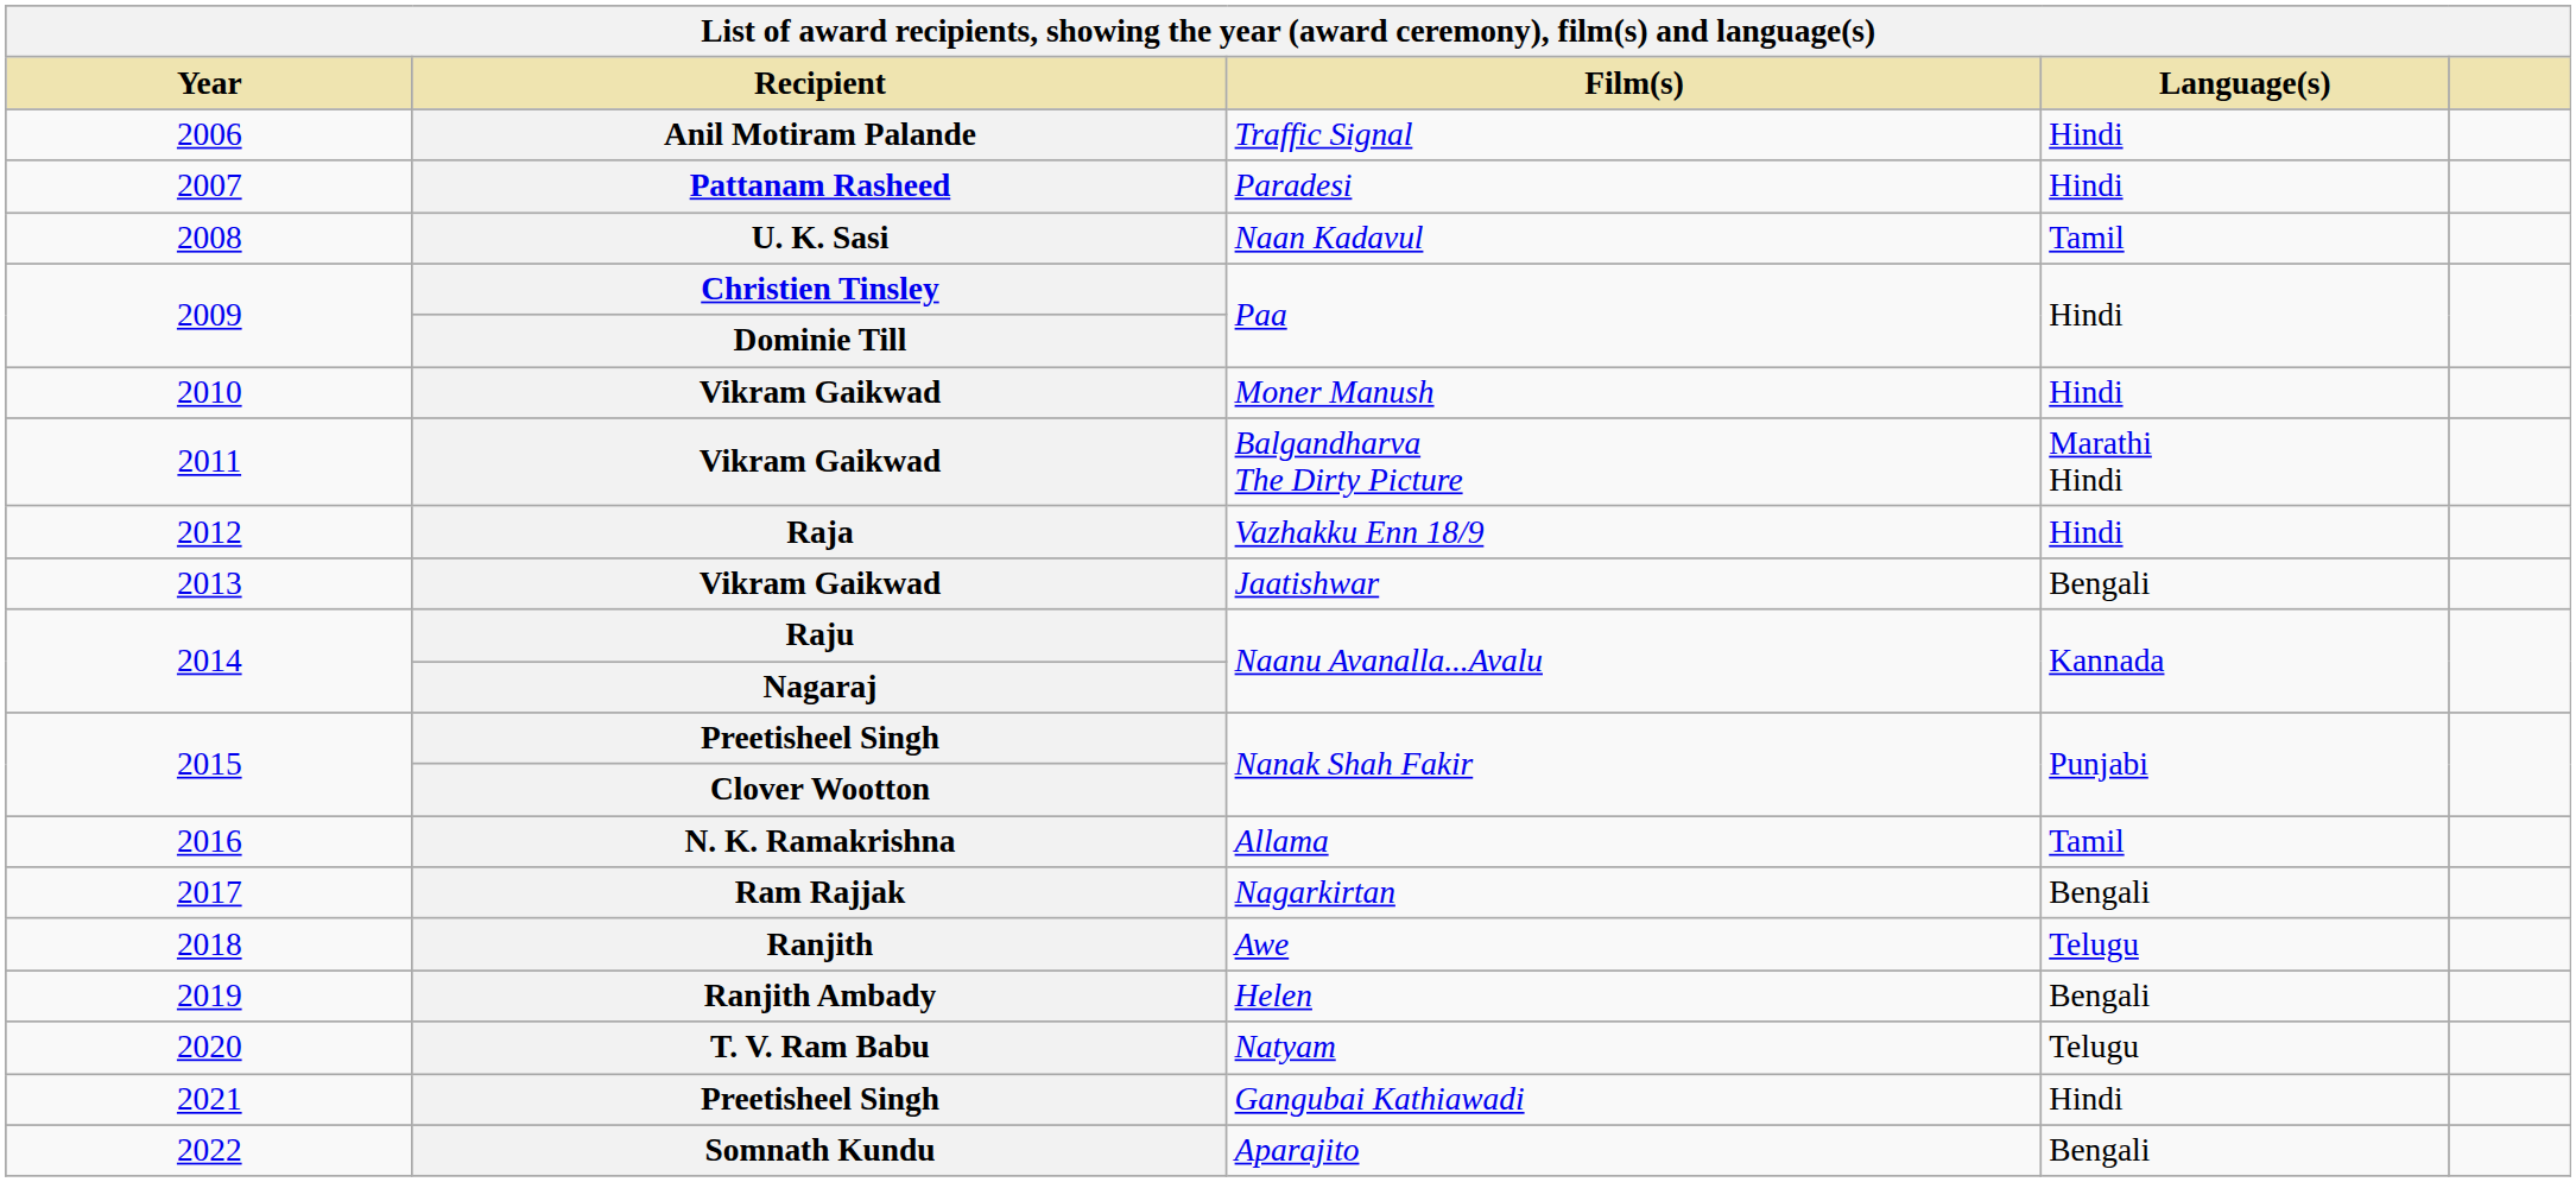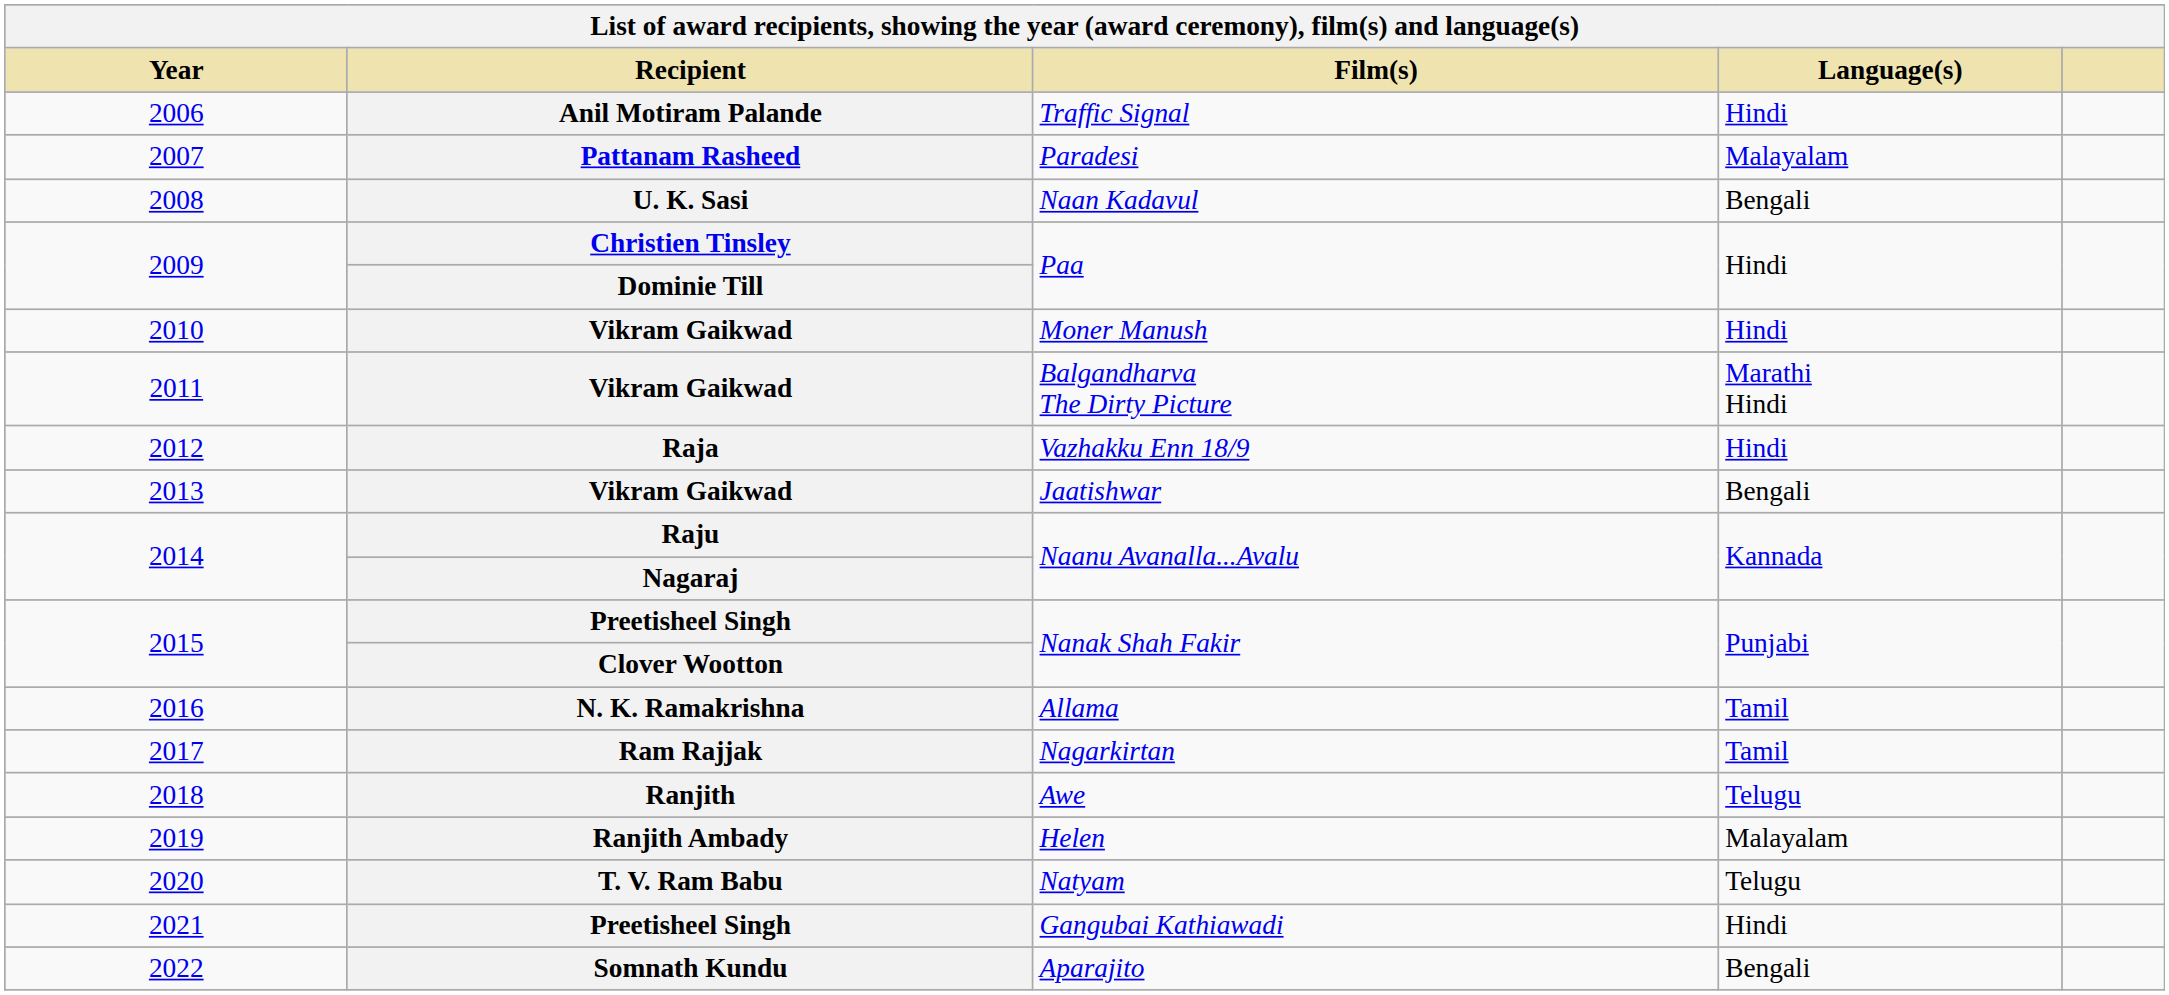 <table class="wikitable sortable plainrowheaders" style="width:100%">
 <tr>
 <th colspan="5">List of award recipients, showing the year (award ceremony), film(s) and language(s)</th>
 </tr>
 <tr>
 <th scope="col" style="background-color:#EFE4B0;width:10%;">Year</th>
 <th scope="col" style="background-color:#EFE4B0;width:20%;">Recipient</th>
 <th scope="col" style="background-color:#EFE4B0;width:20%;">Film(s)</th>
 <th scope="col" style="background-color:#EFE4B0;width:10%;">Language(s)</th>
 <th scope="col" style="background-color:#EFE4B0;width:3%" class="unsortable"></th>
 </tr>
 <tr>
 <td align="center"><a href='#'>2006<br></a></td>
 <th scope="row">Anil Motiram Palande</th>
 <td><em><a href='#'>Traffic Signal</a></em></td>
 <td><a href='#'>Hindi</a></td>
 <td align="center"></td>
 </tr>
 <tr>
 <td align="center"><a href='#'>2007<br></a></td>
 <th scope="row"><a href='#'>Pattanam Rasheed</a></th>
 <td><em><a href='#'>Paradesi</a></em></td>
-<td><a href='#'>Hindi</a></td>
+<td><a href='#'>Malayalam</a></td>
 <td align="center"></td>
 </tr>
 <tr>
 <td align="center"><a href='#'>2008<br></a></td>
 <th scope="row">U. K. Sasi</th>
 <td><em><a href='#'>Naan Kadavul</a></em></td>
-<td><a href='#'>Tamil</a></td>
+<td>Bengali</td>
 <td align="center"></td>
 </tr>
 <tr>
 <td align="center" rowspan="2"><a href='#'>2009<br></a></td>
 <th scope="row"><a href='#'>Christien Tinsley</a></th>
 <td rowspan="2"><em><a href='#'>Paa</a></em></td>
 <td rowspan="2">Hindi</td>
 <td align="center" rowspan="2"></td>
 </tr>
 <tr>
 <th scope="row">Dominie Till</th>
 </tr>
 <tr>
 <td align="center"><a href='#'>2010<br></a></td>
 <th scope="row">Vikram Gaikwad</th>
 <td><em><a href='#'>Moner Manush</a></em></td>
 <td><a href='#'>Hindi</a></td>
 <td align="center"></td>
 </tr>
 <tr>
 <td style="text-align:center;"><a href='#'>2011<br></a></td>
 <th scope="row">Vikram Gaikwad</th>
 <td><em><a href='#'>Balgandharva</a></em><br><em><a href='#'>The Dirty Picture</a></em></td>
 <td><a href='#'>Marathi</a><br>Hindi</td>
 <td align="center"></td>
 </tr>
 <tr>
 <td style="text-align:center;"><a href='#'>2012<br></a></td>
 <th scope="row">Raja</th>
 <td><em><a href='#'>Vazhakku Enn 18/9</a></em></td>
 <td><a href='#'>Hindi</a></td>
 <td align="center"></td>
 </tr>
 <tr>
 <td align="center"><a href='#'>2013<br></a></td>
 <th scope="row">Vikram Gaikwad</th>
 <td><em><a href='#'>Jaatishwar</a></em></td>
 <td>Bengali</td>
 <td align="center"></td>
 </tr>
 <tr>
 <td align="center" rowspan="2"><a href='#'>2014<br></a></td>
 <th scope="row">Raju</th>
 <td rowspan="2"><em><a href='#'>Naanu Avanalla...Avalu</a></em></td>
 <td rowspan="2"><a href='#'>Kannada</a></td>
 <td align="center" rowspan="2"></td>
 </tr>
 <tr>
 <th scope="row">Nagaraj</th>
 </tr>
 <tr>
 <td align="center" rowspan="2"><a href='#'>2015<br></a></td>
 <th scope="row">Preetisheel Singh</th>
 <td rowspan="2"><em><a href='#'>Nanak Shah Fakir</a></em></td>
 <td rowspan="2"><a href='#'>Punjabi</a></td>
 <td align="center" rowspan="2"></td>
 </tr>
 <tr>
 <th scope="row">Clover Wootton</th>
 </tr>
 <tr>
 <td align="center"><a href='#'>2016<br></a></td>
 <th scope="row">N. K. Ramakrishna</th>
 <td><em><a href='#'>Allama</a></em></td>
 <td><a href='#'>Tamil</a></td>
 <td align="center"></td>
 </tr>
 <tr>
 <td align="center"><a href='#'>2017<br></a></td>
 <th scope="row">Ram Rajjak</th>
 <td><em><a href='#'>Nagarkirtan</a></em></td>
-<td>Bengali</td>
+<td><a href='#'>Tamil</a></td>
 <td align="center"></td>
 </tr>
 <tr>
 <td align="center"><a href='#'>2018<br></a></td>
 <th scope="row">Ranjith</th>
 <td><em><a href='#'>Awe</a></em></td>
 <td><a href='#'>Telugu</a></td>
 <td align="center"></td>
 </tr>
 <tr>
 <td align="center"><a href='#'>2019<br></a></td>
 <th scope="row">Ranjith Ambady</th>
 <td><em><a href='#'>Helen</a></em></td>
-<td>Bengali</td>
+<td>Malayalam</td>
 <td style="text-align:center;"></td>
 </tr>
 <tr>
 <td align="center"><a href='#'>2020<br></a></td>
 <th scope="row">T. V.  Ram Babu</th>
 <td><em><a href='#'>Natyam</a></em></td>
 <td>Telugu</td>
 <td align="center"></td>
 </tr>
 <tr>
 <td align="center"><a href='#'>2021<br></a></td>
 <th scope="row">Preetisheel Singh</th>
 <td><em><a href='#'>Gangubai Kathiawadi</a></em></td>
 <td>Hindi</td>
 <td style="text-align:center;"></td>
 </tr>
 <tr>
 <td align="center"><a href='#'>2022<br></a></td>
 <th scope="row">Somnath Kundu</th>
 <td><em><a href='#'>Aparajito</a></em></td>
 <td>Bengali</td>
 <td align="center"></td>
 </tr>
 </table>
